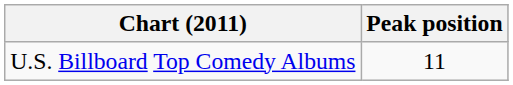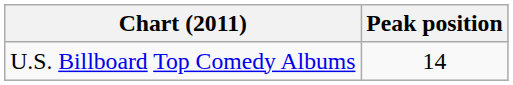 <table class="wikitable sortable">
 <tr>
 <th>Chart (2011)</th>
 <th>Peak position</th>
 </tr>
 <tr>
 <td>U.S. <a href='#'>Billboard</a> <a href='#'>Top Comedy Albums</a></td>
-<td style="text-align:center;">11</td>
+<td style="text-align:center;">14</td>
 </tr>
 </table>
